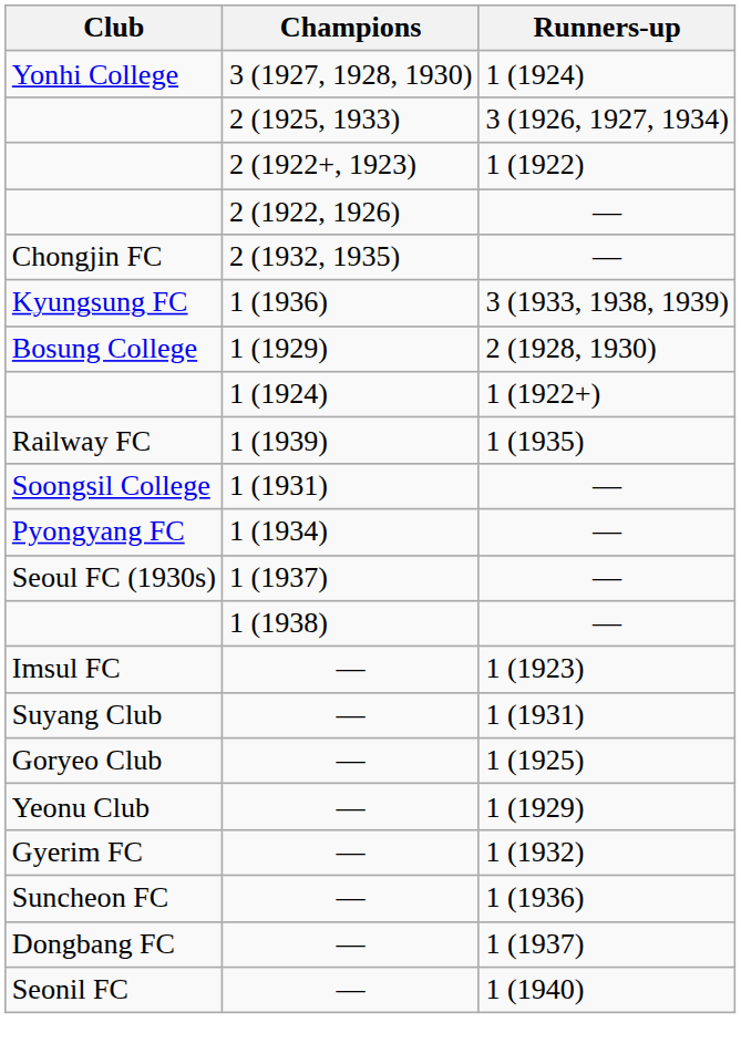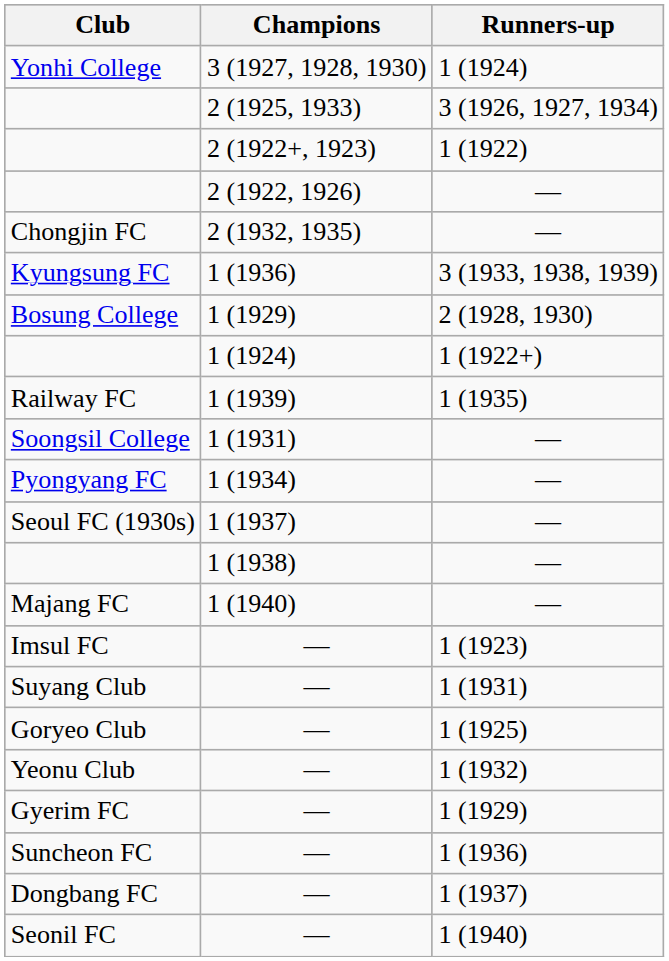 <table class="wikitable">
 <tr>
 <th>Club</th>
 <th>Champions</th>
 <th>Runners-up</th>
 </tr>
 <tr>
 <td><a href='#'>Yonhi College</a></td>
 <td>3 (1927, 1928, 1930)</td>
 <td>1 (1924)</td>
 </tr>
 <tr>
 <td></td>
 <td>2 (1925, 1933)</td>
 <td>3 (1926, 1927, 1934)</td>
 </tr>
 <tr>
 <td></td>
 <td>2 (1922+, 1923)</td>
 <td>1 (1922)</td>
 </tr>
 <tr>
 <td></td>
 <td>2 (1922, 1926)</td>
 <td align="center">—</td>
 </tr>
 <tr>
 <td>Chongjin FC</td>
 <td>2 (1932, 1935)</td>
 <td align="center">—</td>
 </tr>
 <tr>
 <td><a href='#'>Kyungsung FC</a></td>
 <td>1 (1936)</td>
 <td>3 (1933, 1938, 1939)</td>
 </tr>
 <tr>
 <td><a href='#'>Bosung College</a></td>
 <td>1 (1929)</td>
 <td>2 (1928, 1930)</td>
 </tr>
 <tr>
 <td></td>
 <td>1 (1924)</td>
 <td>1 (1922+)</td>
 </tr>
 <tr>
 <td>Railway FC</td>
 <td>1 (1939)</td>
 <td>1 (1935)</td>
 </tr>
 <tr>
 <td><a href='#'>Soongsil College</a></td>
 <td>1 (1931)</td>
 <td align="center">—</td>
 </tr>
 <tr>
 <td><a href='#'>Pyongyang FC</a></td>
 <td>1 (1934)</td>
 <td align="center">—</td>
 </tr>
 <tr>
 <td>Seoul FC (1930s)</td>
 <td>1 (1937)</td>
 <td align="center">—</td>
 </tr>
 <tr>
 <td></td>
 <td>1 (1938)</td>
 <td align="center">—</td>
 </tr>
 <tr>
+<td>Majang FC</td>
+<td>1 (1940)</td>
+<td align="center">—</td>
+</tr>
+<tr>
 <td>Imsul FC</td>
 <td align="center">—</td>
 <td>1 (1923)</td>
 </tr>
 <tr>
 <td>Suyang Club</td>
 <td align="center">—</td>
 <td>1 (1931)</td>
 </tr>
 <tr>
 <td>Goryeo Club</td>
 <td align="center">—</td>
 <td>1 (1925)</td>
 </tr>
 <tr>
 <td>Yeonu Club</td>
 <td align="center">—</td>
-<td>1 (1929)</td>
+<td>1 (1932)</td>
 </tr>
 <tr>
 <td>Gyerim FC</td>
 <td align="center">—</td>
-<td>1 (1932)</td>
+<td>1 (1929)</td>
 </tr>
 <tr>
 <td>Suncheon FC</td>
 <td align="center">—</td>
 <td>1 (1936)</td>
 </tr>
 <tr>
 <td>Dongbang FC</td>
 <td align="center">—</td>
 <td>1 (1937)</td>
 </tr>
 <tr>
 <td>Seonil FC</td>
 <td align="center">—</td>
 <td>1 (1940)</td>
 </tr>
 </table>
